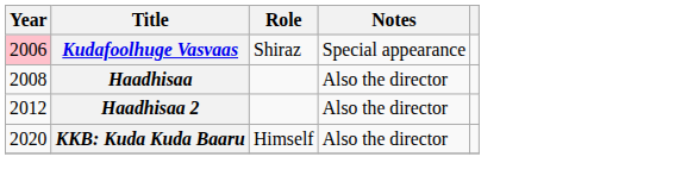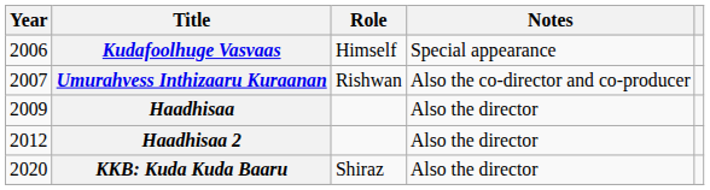 <table class="wikitable sortable plainrowheaders">
 <tr style="background:#ccc; text-align:center;">
 <th scope="col">Year</th>
 <th scope="col">Title</th>
 <th scope="col">Role</th>
 <th scope="col">Notes</th>
 <th scope="col" class="unsortable"></th>
 </tr>
 <tr>
-<td style="background: pink;">2006</td>
+<td>2006</td>
 <th scope="row"><em><a href='#'>Kudafoolhuge Vasvaas</a></em></th>
-<td>Shiraz</td>
+<td>Himself</td>
 <td>Special appearance</td>
 <td style="text-align: center;"></td>
 </tr>
 <tr>
-<td>2008</td>
+<td>2007</td>
+<th scope="row"><em><a href='#'>Umurahvess Inthizaaru Kuraanan</a></em></th>
+<td>Rishwan</td>
+<td>Also the co-director and co-producer</td>
+<td style="text-align: center;"></td>
+</tr>
+<tr>
+<td>2009</td>
 <th scope="row"><em>Haadhisaa</em></th>
 <td></td>
 <td>Also the director</td>
 <td></td>
 </tr>
 <tr>
 <td>2012</td>
 <th scope="row"><em>Haadhisaa 2</em></th>
 <td></td>
 <td>Also the director</td>
 <td></td>
 </tr>
 <tr>
 <td>2020</td>
 <th scope="row"><em>KKB: Kuda Kuda Baaru</em></th>
-<td>Himself</td>
+<td>Shiraz</td>
 <td>Also the director</td>
 <td style="text-align: center;"></td>
 </tr>
 <tr>
 </tr>
 </table>
